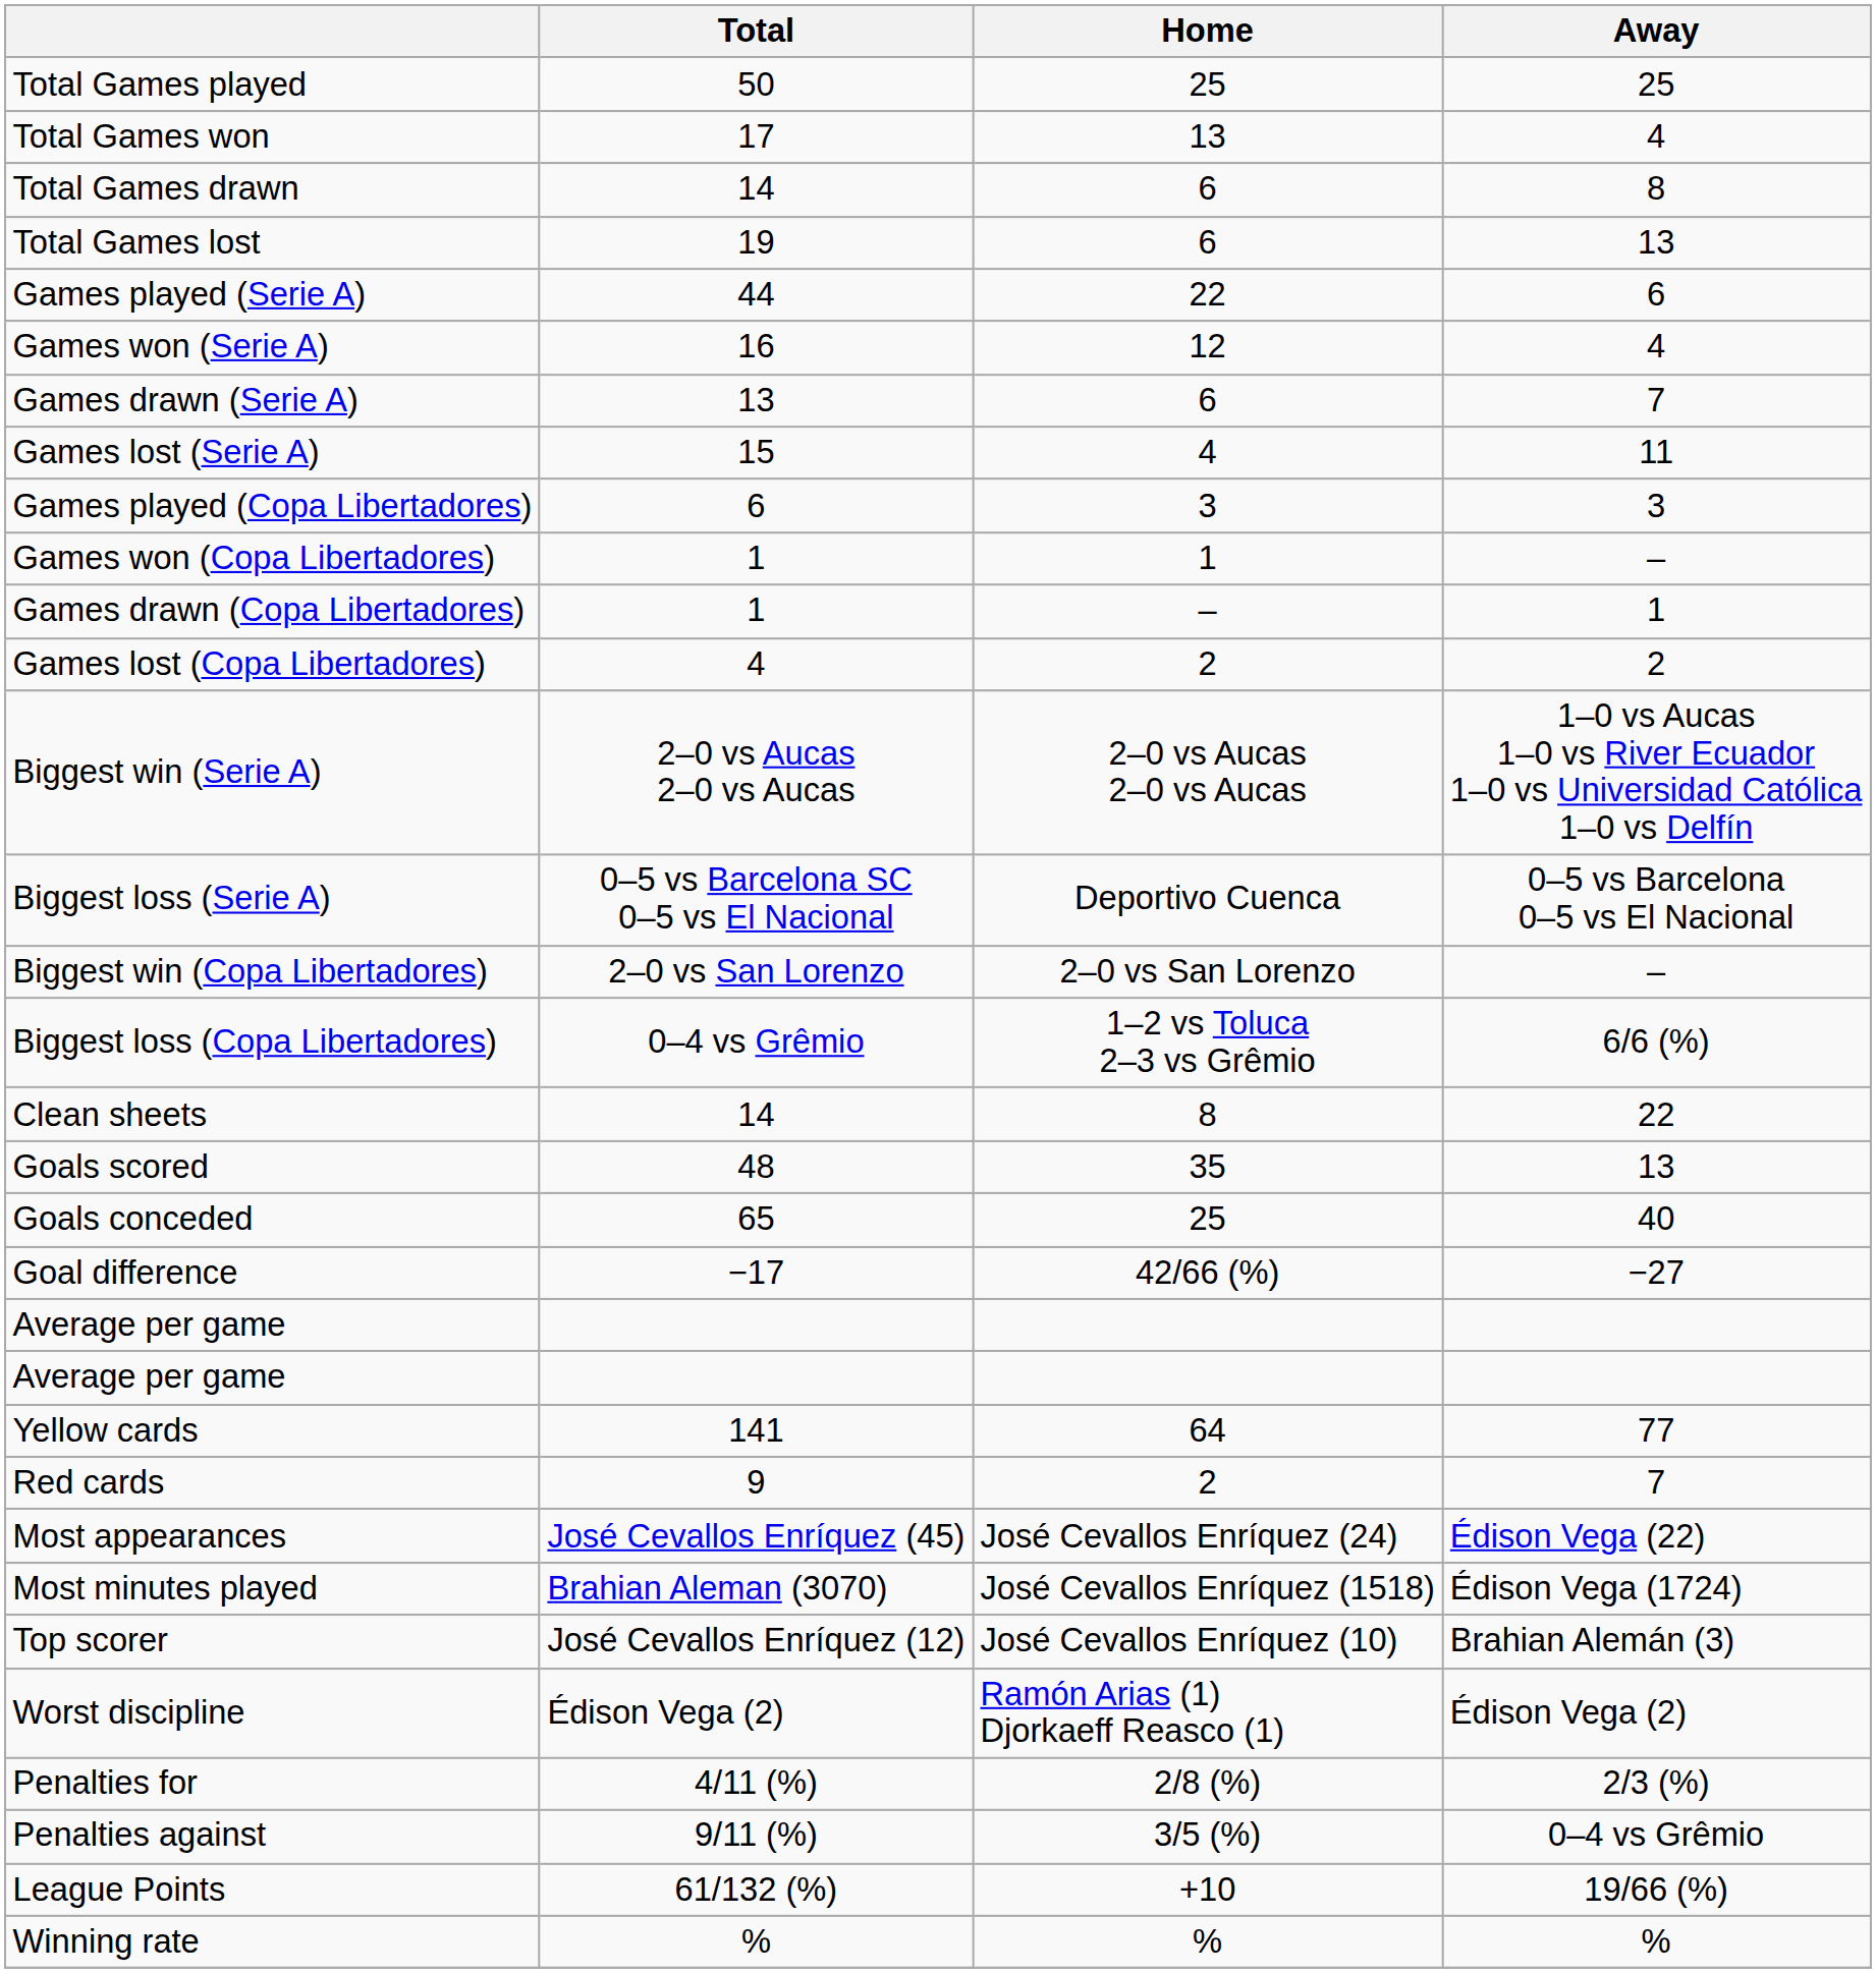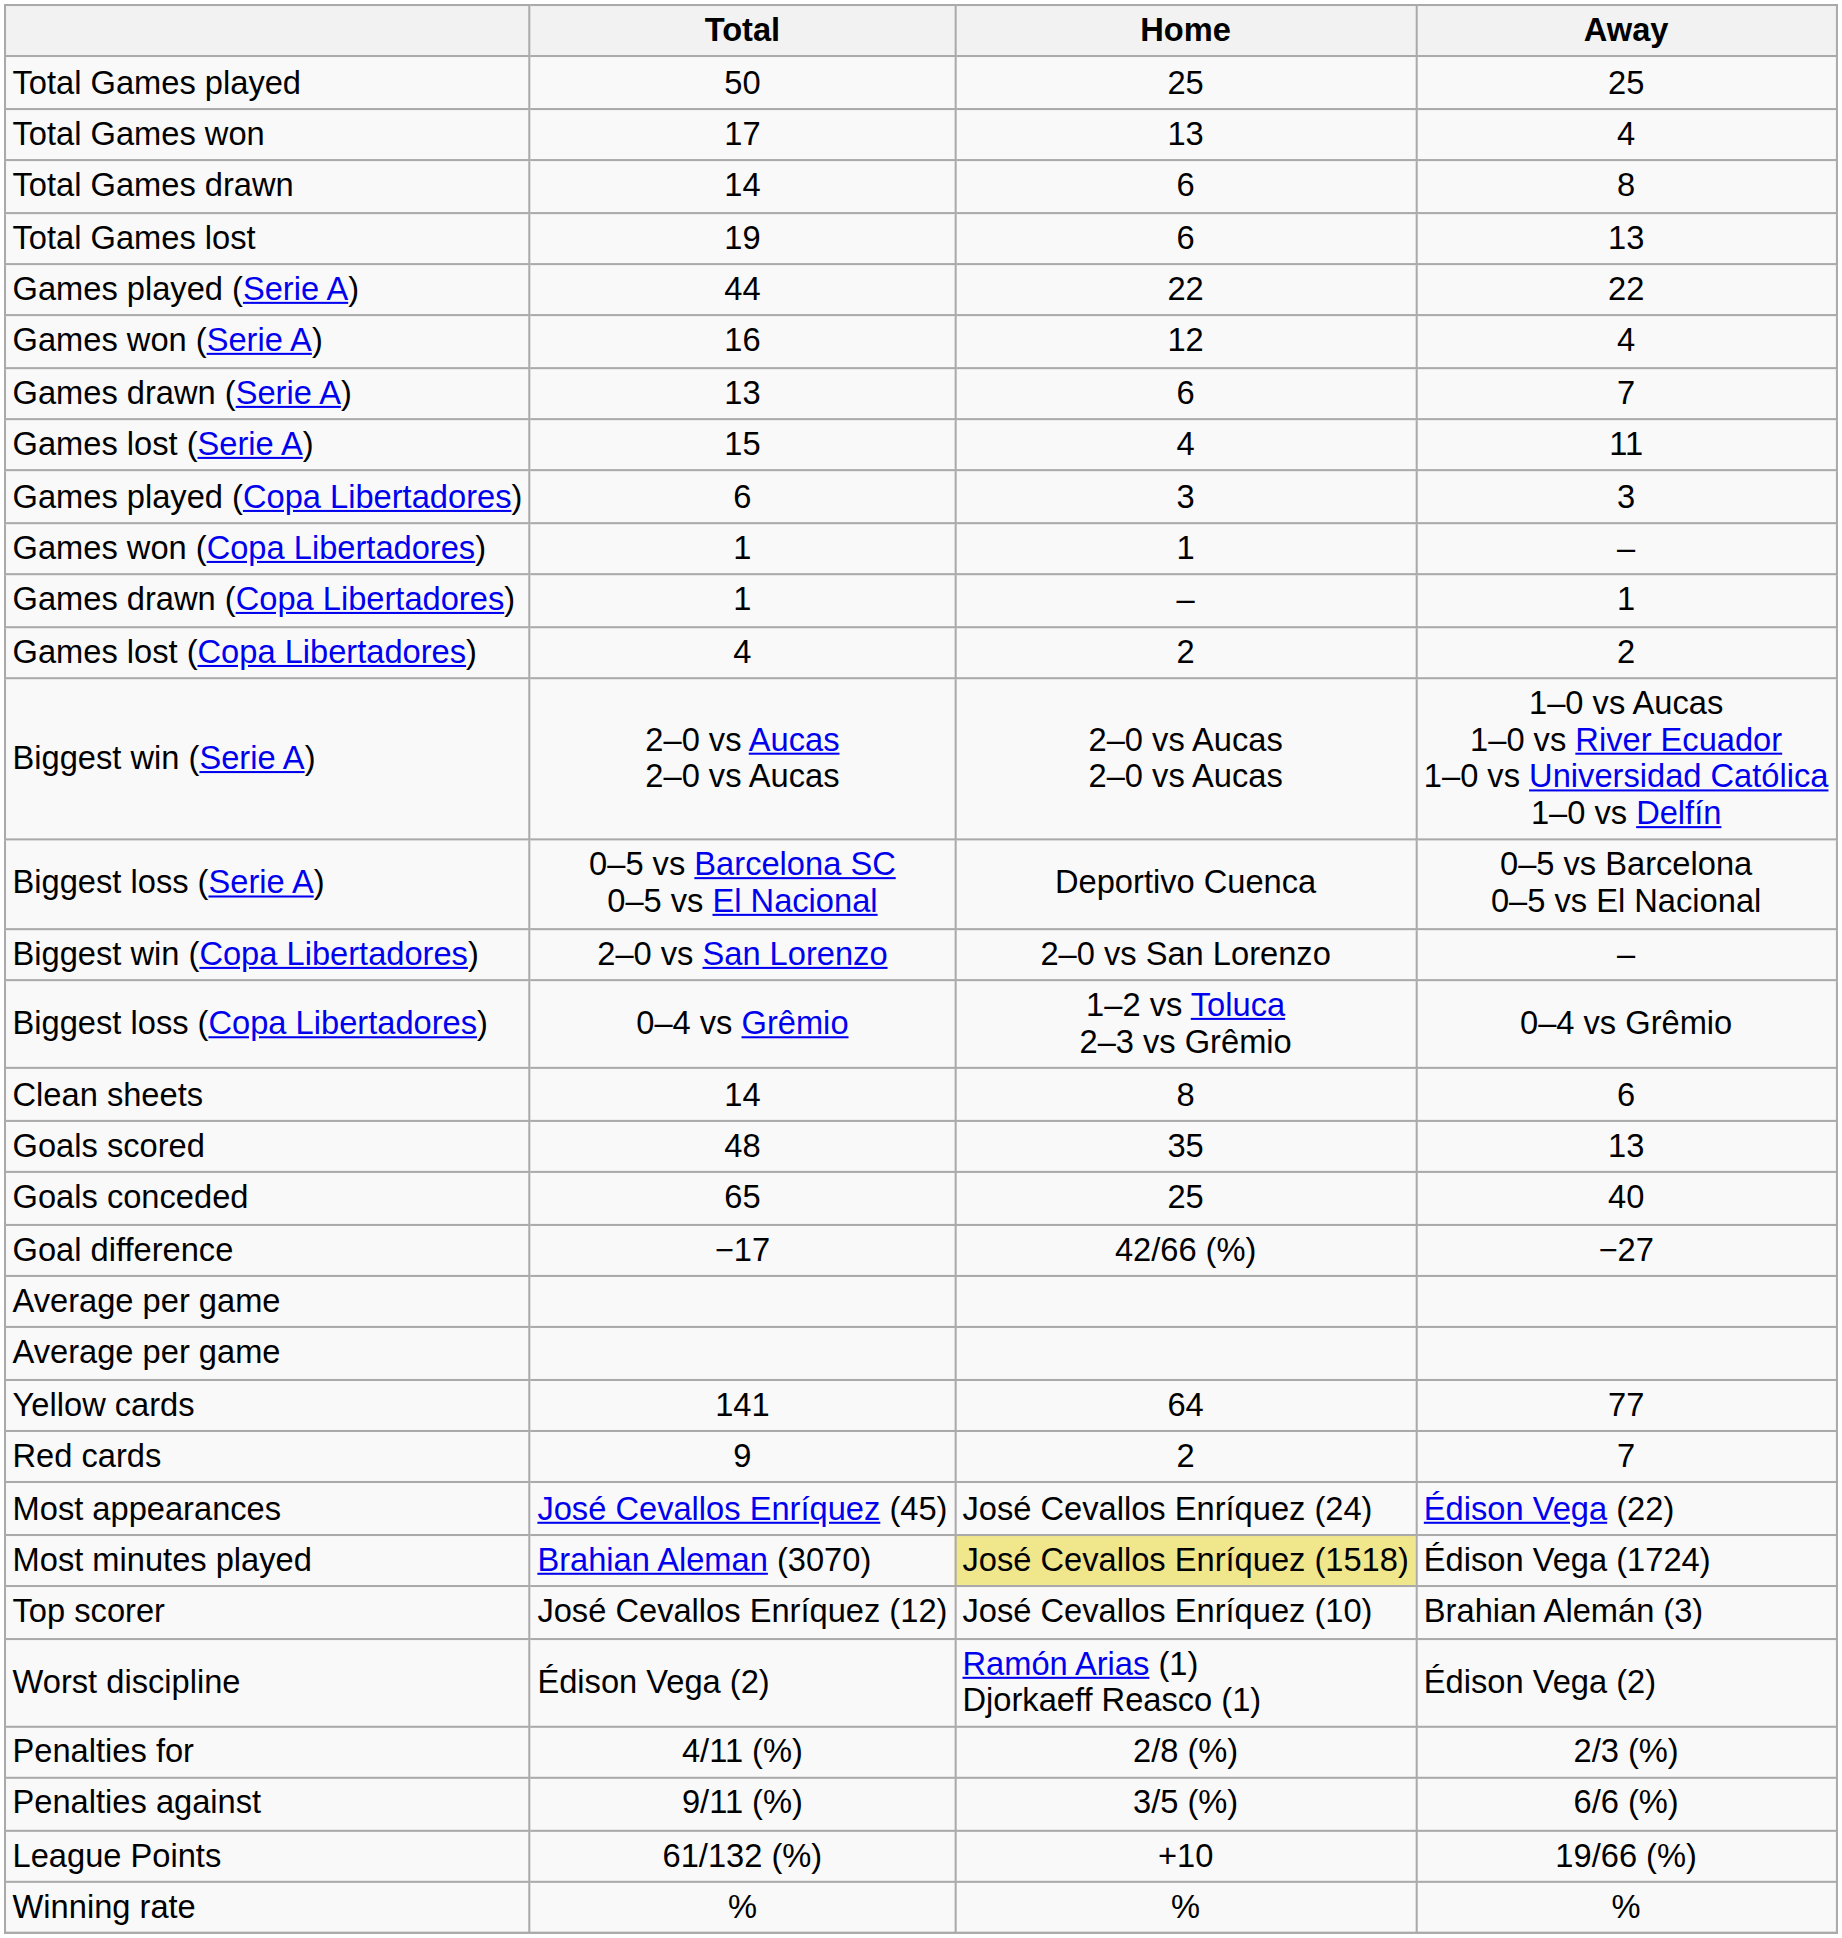 <table class="wikitable" style="text-align: center;">
 <tr>
 <th></th>
 <th>Total</th>
 <th>Home</th>
 <th>Away</th>
 </tr>
 <tr>
 <td align=left>Total Games played</td>
 <td>50</td>
 <td>25</td>
 <td>25</td>
 </tr>
 <tr>
 <td align=left>Total Games won</td>
 <td>17</td>
 <td>13</td>
 <td>4</td>
 </tr>
 <tr>
 <td align=left>Total Games drawn</td>
 <td>14</td>
 <td>6</td>
 <td>8</td>
 </tr>
 <tr>
 <td align=left>Total Games lost</td>
 <td>19</td>
 <td>6</td>
 <td>13</td>
 </tr>
 <tr>
 <td align=left>Games played (<a href='#'>Serie A</a>)</td>
 <td>44</td>
 <td>22</td>
-<td>6</td>
+<td>22</td>
 </tr>
 <tr>
 <td align=left>Games won (<a href='#'>Serie A</a>)</td>
 <td>16</td>
 <td>12</td>
 <td>4</td>
 </tr>
 <tr>
 <td align=left>Games drawn (<a href='#'>Serie A</a>)</td>
 <td>13</td>
 <td>6</td>
 <td>7</td>
 </tr>
 <tr>
 <td align=left>Games lost (<a href='#'>Serie A</a>)</td>
 <td>15</td>
 <td>4</td>
 <td>11</td>
 </tr>
 <tr>
 <td align=left>Games played (<a href='#'>Copa Libertadores</a>)</td>
 <td>6</td>
 <td>3</td>
 <td>3</td>
 </tr>
 <tr>
 <td align=left>Games won (<a href='#'>Copa Libertadores</a>)</td>
 <td>1</td>
 <td>1</td>
 <td>–</td>
 </tr>
 <tr>
 <td align=left>Games drawn (<a href='#'>Copa Libertadores</a>)</td>
 <td>1</td>
 <td>–</td>
 <td>1</td>
 </tr>
 <tr>
 <td align=left>Games lost (<a href='#'>Copa Libertadores</a>)</td>
 <td>4</td>
 <td>2</td>
 <td>2</td>
 </tr>
 <tr>
 <td align=left>Biggest win (<a href='#'>Serie A</a>)</td>
 <td>2–0 vs <a href='#'>Aucas</a><br>2–0 vs Aucas</td>
 <td>2–0 vs Aucas<br>2–0 vs Aucas</td>
 <td>1–0 vs Aucas<br>1–0 vs <a href='#'>River Ecuador</a><br>1–0 vs <a href='#'>Universidad Católica</a><br>1–0 vs <a href='#'>Delfín</a></td>
 </tr>
 <tr>
 <td align=left>Biggest loss (<a href='#'>Serie A</a>)</td>
 <td>0–5 vs <a href='#'>Barcelona SC</a><br>0–5 vs <a href='#'>El Nacional</a></td>
 <td 0–1 vs >Deportivo Cuenca</td>
 <td>0–5 vs Barcelona<br>0–5 vs El Nacional</td>
 </tr>
 <tr>
 <td align=left>Biggest win (<a href='#'>Copa Libertadores</a>)</td>
 <td>2–0 vs <a href='#'>San Lorenzo</a></td>
 <td>2–0 vs San Lorenzo</td>
 <td>–</td>
 </tr>
 <tr>
 <td align=left>Biggest loss (<a href='#'>Copa Libertadores</a>)</td>
 <td>0–4 vs <a href='#'>Grêmio</a></td>
 <td>1–2 vs <a href='#'>Toluca</a><br>2–3 vs Grêmio</td>
-<td>6/6 (%)</td>
+<td>0–4 vs Grêmio</td>
 </tr>
 <tr>
 <td align=left>Clean sheets</td>
 <td>14</td>
 <td>8</td>
-<td>22</td>
+<td>6</td>
 </tr>
 <tr>
 <td align=left>Goals scored</td>
 <td>48</td>
 <td>35</td>
 <td>13</td>
 </tr>
 <tr>
 <td align=left>Goals conceded</td>
 <td>65</td>
 <td>25</td>
 <td>40</td>
 </tr>
 <tr>
 <td align=left>Goal difference</td>
 <td>−17</td>
 <td>42/66 (%)</td>
 <td>−27</td>
 </tr>
 <tr>
 <td align=left>Average  per game</td>
 <td></td>
 <td></td>
 <td></td>
 </tr>
 <tr>
 <td align=left>Average  per game</td>
 <td></td>
 <td></td>
 <td></td>
 </tr>
 <tr>
 <td align=left>Yellow cards</td>
 <td>141</td>
 <td>64</td>
 <td>77</td>
 </tr>
 <tr>
 <td align=left>Red cards</td>
 <td>9</td>
 <td>2</td>
 <td>7</td>
 </tr>
 <tr>
 <td align=left>Most appearances</td>
 <td align=left> <a href='#'>José Cevallos Enríquez</a> (45)</td>
 <td align=left> José Cevallos Enríquez (24)</td>
 <td align=left> <a href='#'>Édison Vega</a> (22)</td>
 </tr>
 <tr>
 <td align=left>Most minutes played</td>
 <td align=left> <a href='#'>Brahian Aleman</a> (3070)</td>
-<td align=left> José Cevallos Enríquez (1518)</td>
+<td align=left style="background: khaki;"> José Cevallos Enríquez (1518)</td>
 <td align=left> Édison Vega (1724)</td>
 </tr>
 <tr>
 <td align=left>Top scorer</td>
 <td align=left> José Cevallos Enríquez (12)</td>
 <td align=left> José Cevallos Enríquez (10)</td>
 <td align=left> Brahian Alemán (3)</td>
 </tr>
 <tr>
 <td align=left>Worst discipline</td>
 <td align=left> Édison Vega (2) </td>
 <td align=left> <a href='#'>Ramón Arias</a> (1) <br> Djorkaeff Reasco (1) </td>
 <td align=left> Édison Vega (2) </td>
 </tr>
 <tr>
 <td align=left>Penalties for</td>
 <td>4/11 (%)</td>
 <td>2/8 (%)</td>
 <td>2/3 (%)</td>
 </tr>
 <tr>
 <td align=left>Penalties against</td>
 <td>9/11 (%)</td>
 <td>3/5 (%)</td>
-<td>0–4 vs Grêmio</td>
+<td>6/6 (%)</td>
 </tr>
 <tr>
 <td align=left>League Points</td>
 <td>61/132 (%)</td>
 <td>+10</td>
 <td>19/66 (%)</td>
 </tr>
 <tr>
 <td align=left>Winning rate</td>
 <td>%</td>
 <td>%</td>
 <td>%</td>
 </tr>
 <tr>
 </tr>
 </table>
